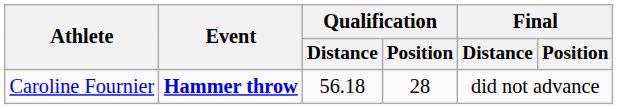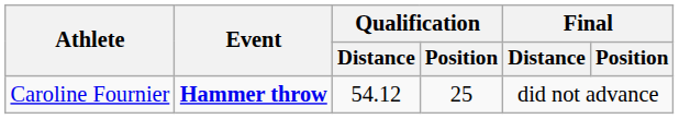 <table class=wikitable style="font-size:90%">
 <tr>
 <th rowspan="2">Athlete</th>
 <th rowspan="2">Event</th>
 <th colspan="2">Qualification</th>
 <th colspan="2">Final</th>
 </tr>
 <tr style="font-size:95%">
 <th>Distance</th>
 <th>Position</th>
 <th>Distance</th>
 <th>Position</th>
 </tr>
 <tr align=center>
 <td align=left><a href='#'>Caroline Fournier</a></td>
 <td align=left><strong><a href='#'>Hammer throw</a></strong></td>
-<td>56.18</td>
-<td>28</td>
+<td>54.12</td>
+<td>25</td>
 <td colspan=2>did not advance</td>
 </tr>
 </table>
